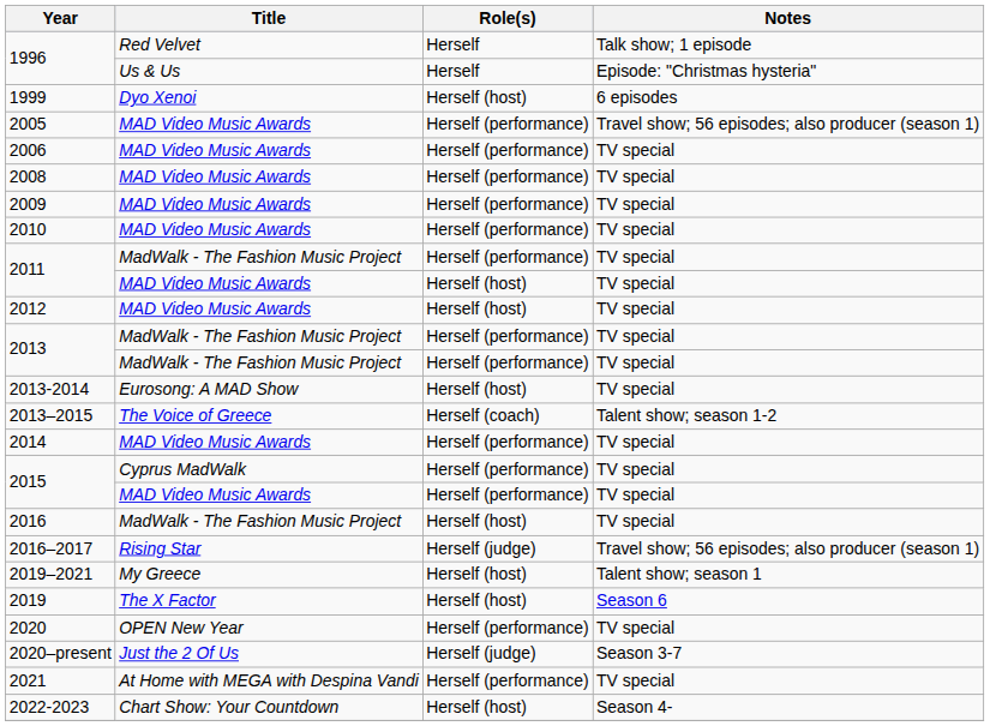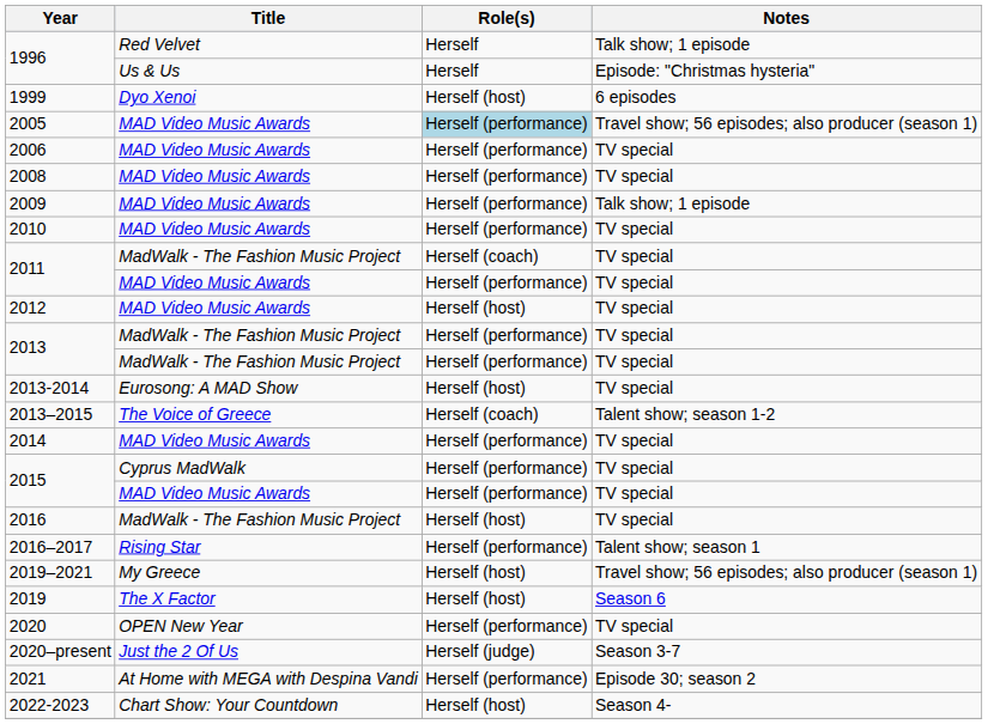 <table class="wikitable">
 <tr style="background:#b0c4de; text-align:center;">
 <th>Year</th>
 <th>Title</th>
 <th>Role(s)</th>
 <th>Notes</th>
 </tr>
 <tr>
 <td rowspan="2">1996</td>
 <td><em>Red Velvet</em></td>
 <td>Herself</td>
 <td>Talk show; 1 episode</td>
 </tr>
 <tr>
 <td><em>Us & Us</em></td>
 <td>Herself</td>
 <td>Episode: "Christmas hysteria"</td>
 </tr>
 <tr>
 <td>1999</td>
 <td><em><a href='#'>Dyo Xenoi</a></em></td>
 <td>Herself (host)</td>
 <td>6 episodes</td>
 </tr>
 <tr>
 <td>2005</td>
 <td><em><a href='#'>MAD Video Music Awards</a></em></td>
-<td>Herself (performance)</td>
+<td style="background: lightblue;">Herself (performance)</td>
 <td>Travel show; 56 episodes; also producer (season 1)</td>
 </tr>
 <tr>
 <td>2006</td>
 <td><em><a href='#'>MAD Video Music Awards</a></em></td>
 <td>Herself (performance)</td>
 <td>TV special</td>
 </tr>
 <tr>
 <td>2008</td>
 <td><em><a href='#'>MAD Video Music Awards</a></em></td>
 <td>Herself (performance)</td>
 <td>TV special</td>
 </tr>
 <tr>
 <td>2009</td>
 <td><em><a href='#'>MAD Video Music Awards</a></em></td>
 <td>Herself (performance)</td>
-<td>TV special</td>
+<td>Talk show; 1 episode</td>
 </tr>
 <tr>
 <td>2010</td>
 <td><em><a href='#'>MAD Video Music Awards</a></em></td>
 <td>Herself (performance)</td>
 <td>TV special</td>
 </tr>
 <tr>
 <td rowspan="2">2011</td>
 <td><em>MadWalk - The Fashion Music Project</em></td>
-<td>Herself (performance)</td>
+<td>Herself (coach)</td>
 <td>TV special</td>
 </tr>
 <tr>
 <td><em><a href='#'>MAD Video Music Awards</a></em></td>
-<td>Herself (host)</td>
+<td>Herself (performance)</td>
 <td>TV special</td>
 </tr>
 <tr>
 <td>2012</td>
 <td><em><a href='#'>MAD Video Music Awards</a></em></td>
 <td>Herself (host)</td>
 <td>TV special</td>
 </tr>
 <tr>
 <td rowspan="2">2013</td>
 <td><em>MadWalk - The Fashion Music Project</em></td>
 <td>Herself (performance)</td>
 <td>TV special</td>
 </tr>
 <tr>
 <td><em>MadWalk - The Fashion Music Project</em></td>
 <td>Herself (performance)</td>
 <td>TV special</td>
 </tr>
 <tr>
 <td>2013-2014</td>
 <td><em>Eurosong: A MAD Show</em></td>
 <td>Herself (host)</td>
 <td>TV special</td>
 </tr>
 <tr>
 <td>2013–2015</td>
 <td><em><a href='#'>The Voice of Greece</a></em></td>
 <td>Herself (coach)</td>
 <td>Talent show; season 1-2</td>
 </tr>
 <tr>
 <td>2014</td>
 <td><em><a href='#'>MAD Video Music Awards</a></em></td>
 <td>Herself (performance)</td>
 <td>TV special</td>
 </tr>
 <tr>
 <td rowspan="2">2015</td>
 <td><em>Cyprus MadWalk</em></td>
 <td>Herself (performance)</td>
 <td>TV special</td>
 </tr>
 <tr>
 <td><em><a href='#'>MAD Video Music Awards</a></em></td>
 <td>Herself (performance)</td>
 <td>TV special</td>
 </tr>
 <tr>
 <td>2016</td>
 <td><em>MadWalk - The Fashion Music Project</em></td>
 <td>Herself (host)</td>
 <td>TV special</td>
 </tr>
 <tr>
 <td>2016–2017</td>
 <td><em><a href='#'>Rising Star</a></em></td>
-<td>Herself (judge)</td>
-<td>Travel show; 56 episodes; also producer (season 1)</td>
+<td>Herself (performance)</td>
+<td>Talent show; season 1</td>
 </tr>
 <tr>
 <td>2019–2021</td>
 <td><em>My Greece</em></td>
 <td>Herself (host)</td>
-<td>Talent show; season 1</td>
+<td>Travel show; 56 episodes; also producer (season 1)</td>
 </tr>
 <tr>
 <td>2019</td>
 <td><em><a href='#'>The X Factor</a></em></td>
 <td>Herself (host)</td>
 <td><a href='#'>Season 6</a></td>
 </tr>
 <tr>
 <td>2020</td>
 <td><em>OPEN New Year</em></td>
 <td>Herself (performance)</td>
 <td>TV special</td>
 </tr>
 <tr>
 <td>2020–present</td>
 <td><em><a href='#'>Just the 2 Of Us</a></em></td>
 <td>Herself (judge)</td>
 <td>Season 3-7</td>
 </tr>
 <tr>
 <td>2021</td>
 <td><em>At Home with MEGA with Despina Vandi</em></td>
 <td>Herself (performance)</td>
-<td>TV special</td>
+<td>Episode 30; season 2</td>
 </tr>
 <tr>
 <td>2022-2023</td>
 <td><em>Chart Show: Your Countdown</em></td>
 <td>Herself (host)</td>
 <td>Season 4-</td>
 </tr>
 <tr>
 </tr>
 </table>
